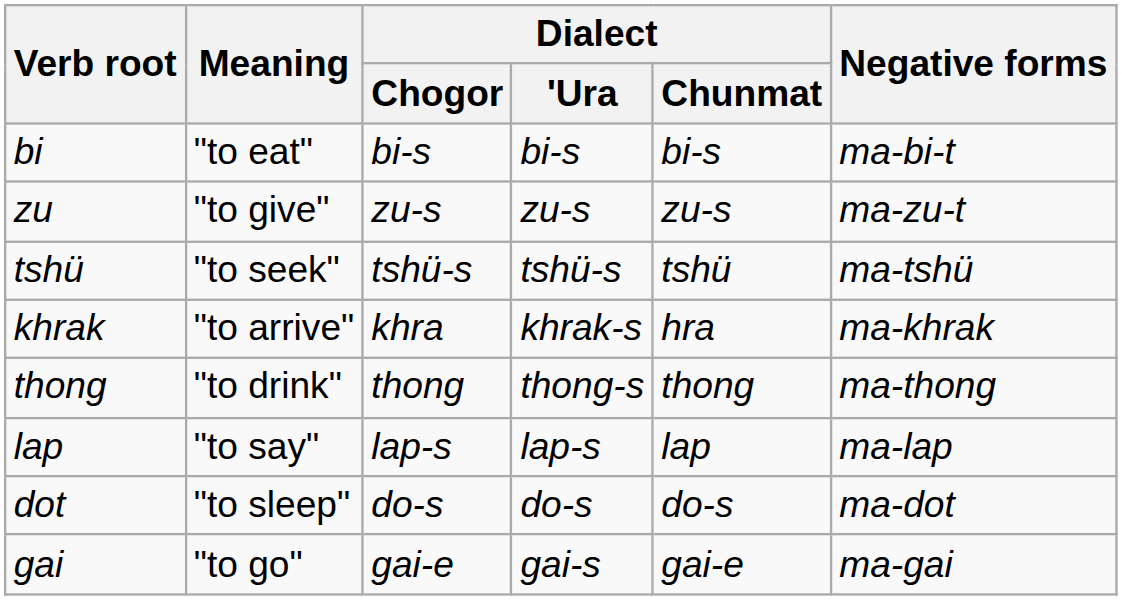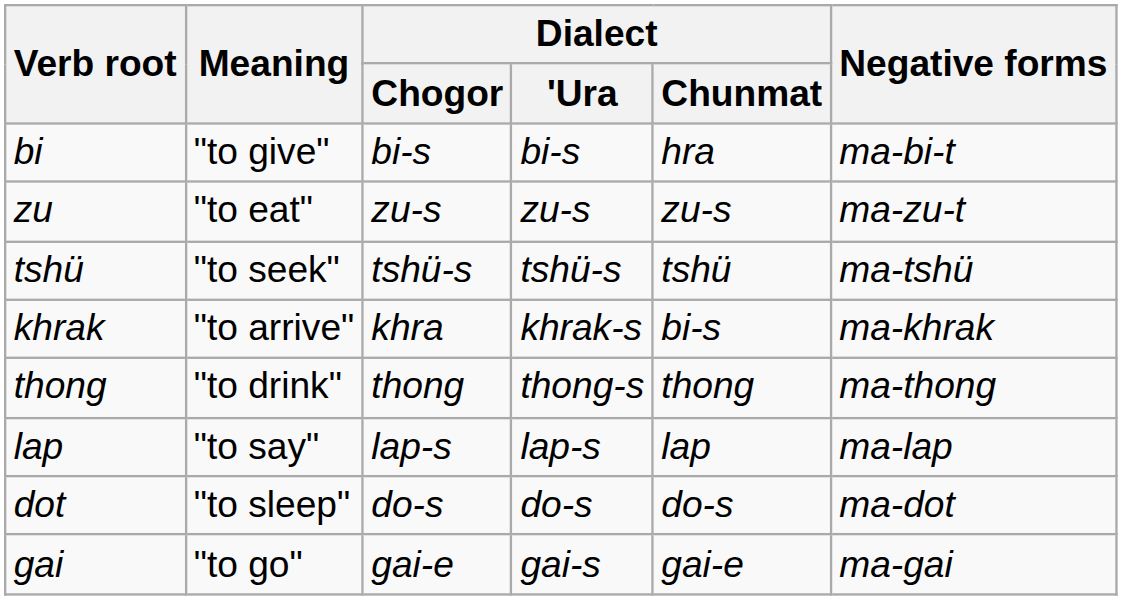 <table class="wikitable">
 <tr>
 <th rowspan=2>Verb root</th>
 <th rowspan=2>Meaning</th>
 <th colspan=3>Dialect</th>
 <th rowspan=2>Negative forms</th>
 </tr>
 <tr>
 <th>Chogor</th>
 <th>'Ura</th>
 <th>Chunmat</th>
 </tr>
 <tr>
 <td><em>bi</em></td>
-<td>"to eat"</td>
+<td>"to give"</td>
 <td><em>bi-s</em></td>
 <td><em>bi-s</em></td>
-<td><em>bi-s</em></td>
+<td><em>hra</em></td>
 <td><em>ma-bi-t</em></td>
 </tr>
 <tr>
 <td><em>zu</em></td>
-<td>"to give"</td>
+<td>"to eat"</td>
 <td><em>zu-s</em></td>
 <td><em>zu-s</em></td>
 <td><em>zu-s</em></td>
 <td><em>ma-zu-t</em></td>
 </tr>
 <tr>
 <td><em>tshü</em></td>
 <td>"to seek"</td>
 <td><em>tshü-s</em></td>
 <td><em>tshü-s</em></td>
 <td><em>tshü</em></td>
 <td><em>ma-tshü</em></td>
 </tr>
 <tr>
 <td><em>khrak</em></td>
 <td>"to arrive"</td>
 <td><em>khra</em></td>
 <td><em>khrak-s</em></td>
-<td><em>hra</em></td>
+<td><em>bi-s</em></td>
 <td><em>ma-khrak</em></td>
 </tr>
 <tr>
 <td><em>thong</em></td>
 <td>"to drink"</td>
 <td><em>thong</em></td>
 <td><em>thong-s</em></td>
 <td><em>thong</em></td>
 <td><em>ma-thong</em></td>
 </tr>
 <tr>
 <td><em>lap</em></td>
 <td>"to say"</td>
 <td><em>lap-s</em></td>
 <td><em>lap-s</em></td>
 <td><em>lap</em></td>
 <td><em>ma-lap</em></td>
 </tr>
 <tr>
 <td><em>dot</em></td>
 <td>"to sleep"</td>
 <td><em>do-s</em></td>
 <td><em>do-s</em></td>
 <td><em>do-s</em></td>
 <td><em>ma-dot</em></td>
 </tr>
 <tr>
 <td><em>gai</em></td>
 <td>"to go"</td>
 <td><em>gai-e</em></td>
 <td><em>gai-s</em></td>
 <td><em>gai-e</em></td>
 <td><em>ma-gai</em></td>
 </tr>
 </table>
